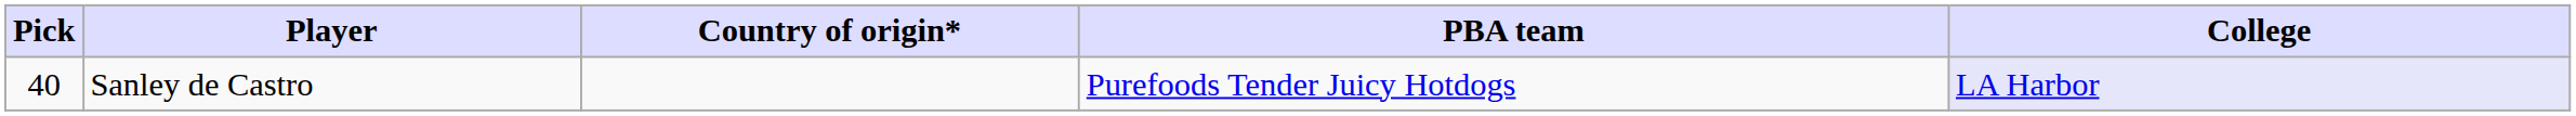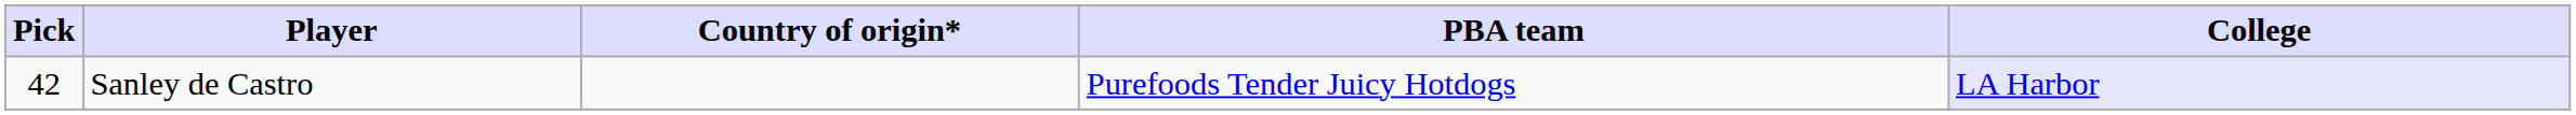 <table class="wikitable">
 <tr>
 <th style="background:#DDDDFF;">Pick</th>
 <th style="background:#DDDDFF;" width="20%">Player</th>
 <th style="background:#DDDDFF;" width="20%">Country of origin*</th>
 <th style="background:#DDDDFF;" width="35%">PBA team</th>
 <th style="background:#DDDDFF;" width="25%">College</th>
 </tr>
 <tr>
-<td align=center>40</td>
+<td align=center>42</td>
 <td>Sanley de Castro</td>
 <td></td>
 <td><a href='#'>Purefoods Tender Juicy Hotdogs</a></td>
 <td style="background: lavender;"><a href='#'>LA Harbor</a></td>
 </tr>
 </table>
